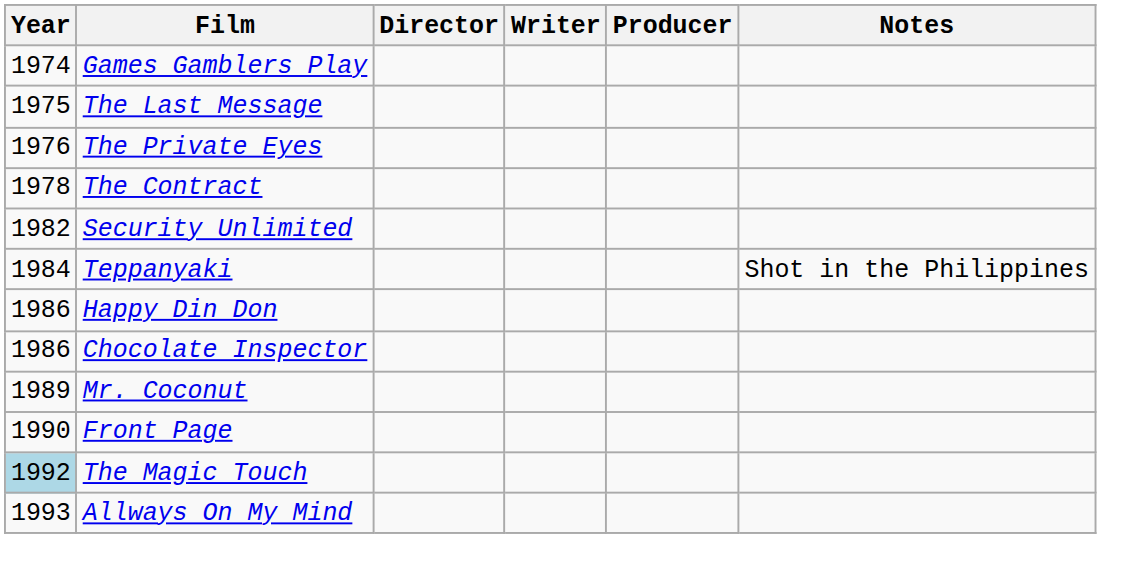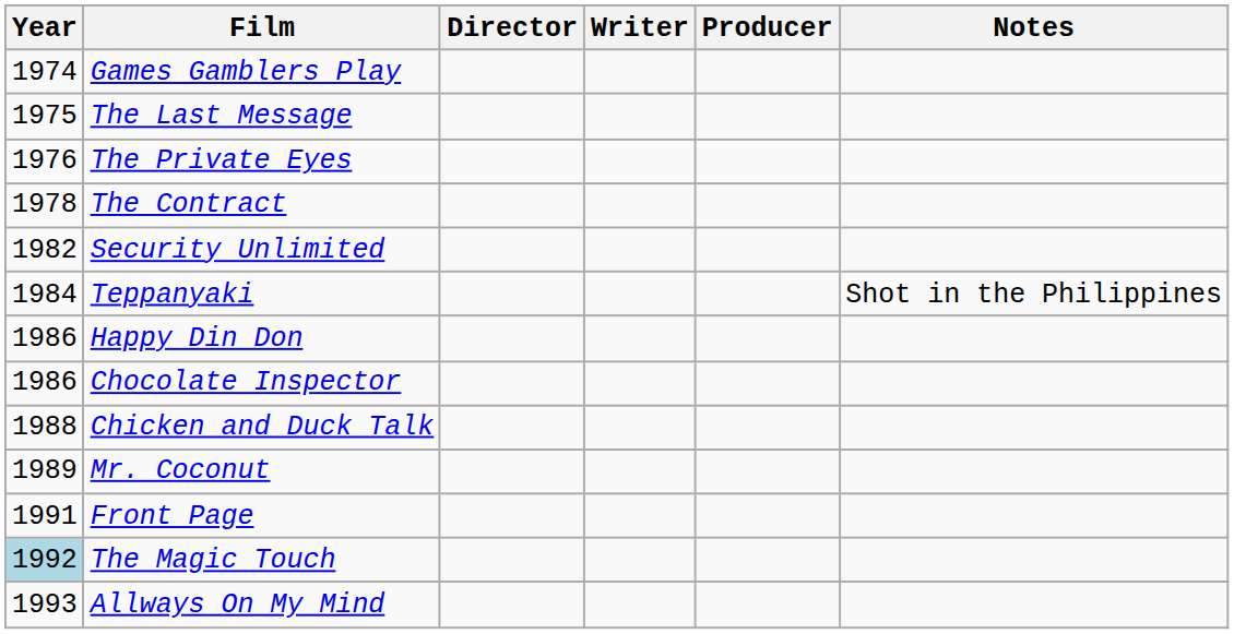 <table class="wikitable sortable">
 <tr>
 <th>Year</th>
 <th>Film</th>
 <th>Director</th>
 <th>Writer</th>
 <th>Producer</th>
 <th>Notes</th>
 </tr>
 <tr>
 <td>1974</td>
 <td><em><a href='#'>Games Gamblers Play</a></em></td>
 <td></td>
 <td></td>
 <td></td>
 <td></td>
 </tr>
 <tr>
 <td>1975</td>
 <td><em><a href='#'>The Last Message</a></em></td>
 <td></td>
 <td></td>
 <td></td>
 <td></td>
 </tr>
 <tr>
 <td>1976</td>
 <td><em><a href='#'>The Private Eyes</a></em></td>
 <td></td>
 <td></td>
 <td></td>
 <td></td>
 </tr>
 <tr>
 <td>1978</td>
 <td><em><a href='#'>The Contract</a></em></td>
 <td></td>
 <td></td>
 <td></td>
 <td></td>
 </tr>
 <tr>
 <td>1982</td>
 <td><em><a href='#'>Security Unlimited</a></em></td>
 <td></td>
 <td></td>
 <td></td>
 <td></td>
 </tr>
 <tr>
 <td>1984</td>
 <td><em><a href='#'>Teppanyaki</a></em></td>
 <td></td>
 <td></td>
 <td></td>
 <td>Shot in the Philippines</td>
 </tr>
 <tr>
 <td>1986</td>
 <td><em><a href='#'>Happy Din Don</a></em></td>
 <td></td>
 <td></td>
 <td></td>
 <td></td>
 </tr>
 <tr>
 <td>1986</td>
 <td><em><a href='#'>Chocolate Inspector</a></em></td>
 <td></td>
 <td></td>
 <td></td>
 <td></td>
 </tr>
 <tr>
+<td>1988</td>
+<td><em><a href='#'>Chicken and Duck Talk</a></em></td>
+<td></td>
+<td></td>
+<td></td>
+<td></td>
+</tr>
+<tr>
 <td>1989</td>
 <td><em><a href='#'>Mr. Coconut</a></em></td>
 <td></td>
 <td></td>
 <td></td>
 <td></td>
 </tr>
 <tr>
-<td>1990</td>
+<td>1991</td>
 <td><em><a href='#'>Front Page</a></em></td>
 <td></td>
 <td></td>
 <td></td>
 <td></td>
 </tr>
 <tr>
 <td style="background: lightblue;">1992</td>
 <td><em><a href='#'>The Magic Touch</a></em></td>
 <td></td>
 <td></td>
 <td></td>
 <td></td>
 </tr>
 <tr>
 <td>1993</td>
 <td><em><a href='#'>Allways On My Mind</a></em></td>
 <td></td>
 <td></td>
 <td></td>
 <td></td>
 </tr>
 </table>
